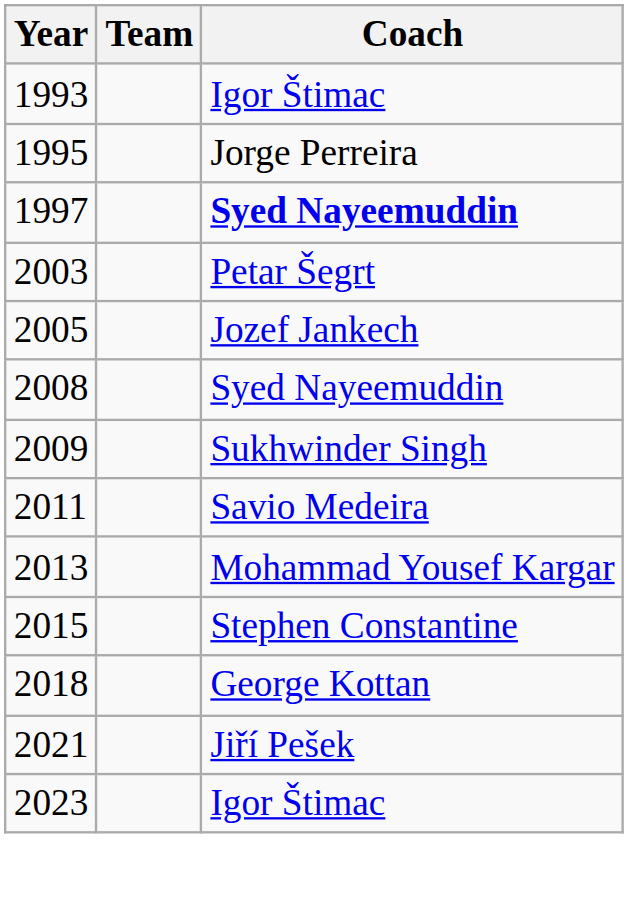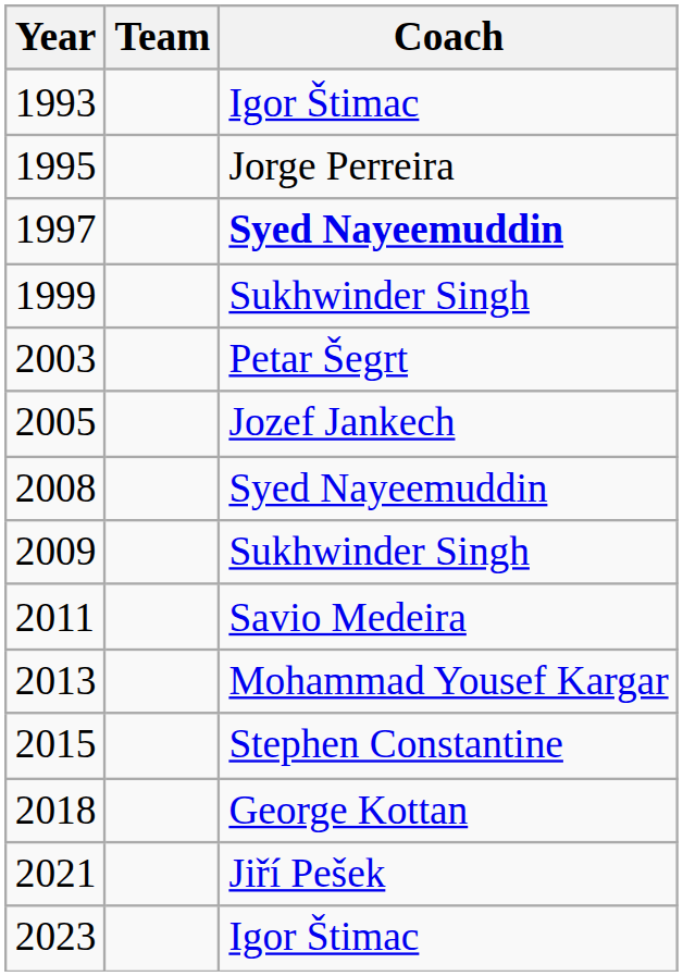 <table class="wikitable">
 <tr>
 <th>Year</th>
 <th>Team</th>
 <th>Coach</th>
 </tr>
 <tr>
 <td>1993</td>
 <td></td>
 <td> <a href='#'>Igor Štimac</a></td>
 </tr>
 <tr>
 <td>1995</td>
 <td></td>
 <td> Jorge Perreira</td>
 </tr>
 <tr>
 <td>1997</td>
 <td></td>
 <td><strong> <a href='#'>Syed Nayeemuddin</a></strong></td>
+</tr>
+<tr>
+<td>1999</td>
+<td></td>
+<td> <a href='#'>Sukhwinder Singh</a></td>
 </tr>
 <tr>
 <td>2003</td>
 <td></td>
 <td> <a href='#'>Petar Šegrt</a></td>
 </tr>
 <tr>
 <td>2005</td>
 <td></td>
 <td> <a href='#'>Jozef Jankech</a></td>
 </tr>
 <tr>
 <td>2008</td>
 <td></td>
 <td> <a href='#'>Syed Nayeemuddin</a> </td>
 </tr>
 <tr>
 <td>2009</td>
 <td></td>
 <td> <a href='#'>Sukhwinder Singh</a> </td>
 </tr>
 <tr>
 <td>2011</td>
 <td></td>
 <td> <a href='#'>Savio Medeira</a></td>
 </tr>
 <tr>
 <td>2013</td>
 <td></td>
 <td> <a href='#'>Mohammad Yousef Kargar</a></td>
 </tr>
 <tr>
 <td>2015</td>
 <td></td>
 <td> <a href='#'>Stephen Constantine</a></td>
 </tr>
 <tr>
 <td>2018</td>
 <td></td>
 <td> <a href='#'>George Kottan</a></td>
 </tr>
 <tr>
 <td>2021</td>
 <td></td>
 <td> <a href='#'>Jiří Pešek</a></td>
 </tr>
 <tr>
 <td>2023</td>
 <td></td>
 <td> <a href='#'>Igor Štimac</a> </td>
 </tr>
 </table>
